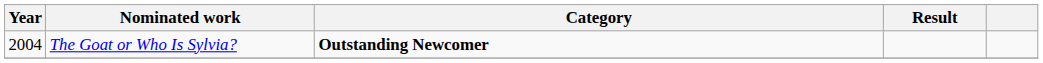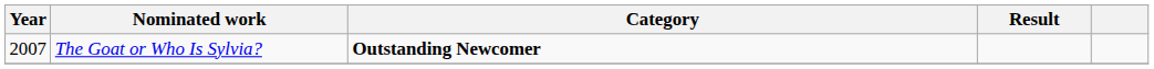 <table class=wikitable>
 <tr>
 <th width=4%>Year</th>
 <th width=26%>Nominated work</th>
 <th width=55%>Category</th>
 <th width=10%>Result</th>
 <th width=5%></th>
 </tr>
 <tr>
-<td>2004</td>
+<td>2007</td>
 <td><em><a href='#'>The Goat or Who Is Sylvia?</a></em></td>
 <td><strong>Outstanding Newcomer</strong></td>
 <td></td>
 <td></td>
 </tr>
 <tr>
 </tr>
 </table>
